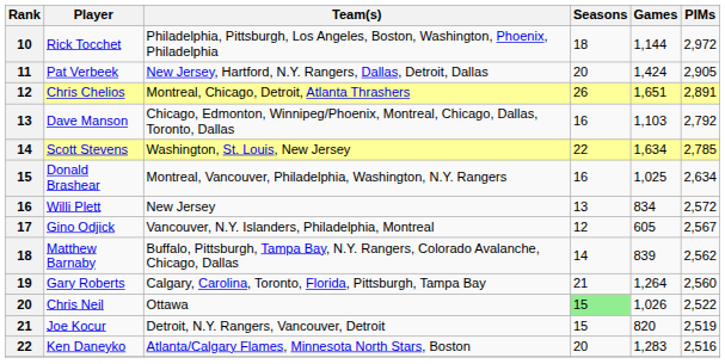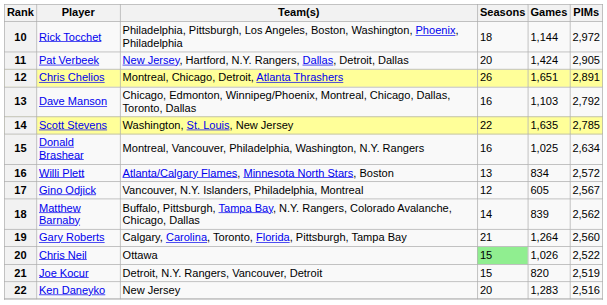 <table class="wikitable">
 <tr>
 <th bgcolor="#DDDDFF">Rank</th>
 <th bgcolor="#DDDDFF">Player</th>
 <th bgcolor="#DDDDFF">Team(s)</th>
 <th bgcolor="#DDDDFF">Seasons</th>
 <th bgcolor="#DDDDFF">Games</th>
 <th bgcolor="#DDDDFF">PIMs</th>
 </tr>
 <tr>
 <th>10</th>
 <td><a href='#'>Rick Tocchet</a></td>
 <td>Philadelphia, Pittsburgh, Los Angeles, Boston,	Washington, <a href='#'>Phoenix</a>, Philadelphia</td>
 <td>18</td>
 <td>1,144</td>
 <td>2,972</td>
 </tr>
 <tr>
 <th>11</th>
 <td><a href='#'>Pat Verbeek</a></td>
 <td><a href='#'>New Jersey</a>, Hartford, N.Y. Rangers, <a href='#'>Dallas</a>, Detroit, Dallas</td>
 <td>20</td>
 <td>1,424</td>
 <td>2,905</td>
 </tr>
 <tr style="background:#FFFF99">
 <th>12</th>
 <td><a href='#'>Chris Chelios</a></td>
 <td>Montreal, Chicago, Detroit, <a href='#'>Atlanta Thrashers</a></td>
 <td>26</td>
 <td>1,651</td>
 <td>2,891</td>
 </tr>
 <tr>
 <th>13</th>
 <td><a href='#'>Dave Manson</a></td>
 <td>Chicago, Edmonton, Winnipeg/Phoenix, Montreal, Chicago, Dallas, Toronto, Dallas</td>
 <td>16</td>
 <td>1,103</td>
 <td>2,792</td>
 </tr>
 <tr style="background:#FFFF99">
 <th>14</th>
 <td><a href='#'>Scott Stevens</a></td>
 <td>Washington, <a href='#'>St. Louis</a>, New Jersey</td>
 <td>22</td>
-<td>1,634</td>
+<td>1,635</td>
 <td>2,785</td>
 </tr>
 <tr>
 <th>15</th>
 <td><a href='#'>Donald Brashear</a></td>
 <td>Montreal, Vancouver, Philadelphia, Washington, N.Y. Rangers</td>
 <td>16</td>
 <td>1,025</td>
 <td>2,634</td>
 </tr>
 <tr>
 <th>16</th>
 <td><a href='#'>Willi Plett</a></td>
-<td>New Jersey</td>
+<td><a href='#'>Atlanta/Calgary Flames</a>, <a href='#'>Minnesota North Stars</a>, Boston</td>
 <td>13</td>
 <td>834</td>
 <td>2,572</td>
 </tr>
 <tr>
 <th>17</th>
 <td><a href='#'>Gino Odjick</a></td>
 <td>Vancouver, N.Y. Islanders, Philadelphia, Montreal</td>
 <td>12</td>
 <td>605</td>
 <td>2,567</td>
 </tr>
 <tr>
 <th>18</th>
 <td><a href='#'>Matthew Barnaby</a></td>
 <td>Buffalo, Pittsburgh, <a href='#'>Tampa Bay</a>, N.Y. Rangers, Colorado Avalanche, Chicago, Dallas</td>
 <td>14</td>
 <td>839</td>
 <td>2,562</td>
 </tr>
 <tr>
 <th>19</th>
 <td><a href='#'>Gary Roberts</a></td>
 <td>Calgary, <a href='#'>Carolina</a>, Toronto, <a href='#'>Florida</a>, Pittsburgh, Tampa Bay</td>
 <td>21</td>
 <td>1,264</td>
 <td>2,560</td>
 </tr>
 <tr>
 <th>20</th>
 <td><a href='#'>Chris Neil</a></td>
 <td>Ottawa</td>
 <td style="background: lightgreen;">15</td>
 <td>1,026</td>
 <td>2,522</td>
 </tr>
 <tr>
 <th>21</th>
 <td><a href='#'>Joe Kocur</a></td>
 <td>Detroit, N.Y. Rangers, Vancouver, Detroit</td>
 <td>15</td>
 <td>820</td>
 <td>2,519</td>
 </tr>
 <tr>
 <th>22</th>
 <td><a href='#'>Ken Daneyko</a></td>
-<td><a href='#'>Atlanta/Calgary Flames</a>, <a href='#'>Minnesota North Stars</a>, Boston</td>
+<td>New Jersey</td>
 <td>20</td>
 <td>1,283</td>
 <td>2,516</td>
 </tr>
 <tr>
 </tr>
 <tr style="background:#FFFF99">
 </tr>
 </table>
